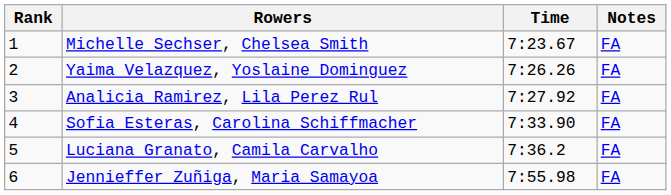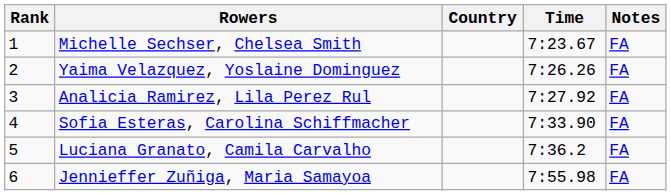 <table class="wikitable" width=60%>
 <tr>
 <th>Rank</th>
 <th>Rowers</th>
+<th>Country</th>
 <th>Time</th>
 <th>Notes</th>
 </tr>
 <tr>
 <td>1</td>
 <td><a href='#'>Michelle Sechser</a>, <a href='#'>Chelsea Smith</a></td>
+<td></td>
 <td>7:23.67</td>
 <td><a href='#'>FA</a></td>
 </tr>
 <tr>
 <td>2</td>
 <td><a href='#'>Yaima Velazquez</a>, <a href='#'>Yoslaine Dominguez</a></td>
+<td></td>
 <td>7:26.26</td>
 <td><a href='#'>FA</a></td>
 </tr>
 <tr>
 <td>3</td>
 <td><a href='#'>Analicia Ramirez</a>, <a href='#'>Lila Perez Rul</a></td>
+<td></td>
 <td>7:27.92</td>
 <td><a href='#'>FA</a></td>
 </tr>
 <tr>
 <td>4</td>
 <td><a href='#'>Sofia Esteras</a>, <a href='#'>Carolina Schiffmacher</a></td>
+<td></td>
 <td>7:33.90</td>
 <td><a href='#'>FA</a></td>
 </tr>
 <tr>
 <td>5</td>
 <td><a href='#'>Luciana Granato</a>, <a href='#'>Camila Carvalho</a></td>
+<td></td>
 <td>7:36.2</td>
 <td><a href='#'>FA</a></td>
 </tr>
 <tr>
 <td>6</td>
 <td><a href='#'>Jennieffer Zuñiga</a>, <a href='#'>Maria Samayoa</a></td>
+<td></td>
 <td>7:55.98</td>
 <td><a href='#'>FA</a></td>
 </tr>
 </table>
